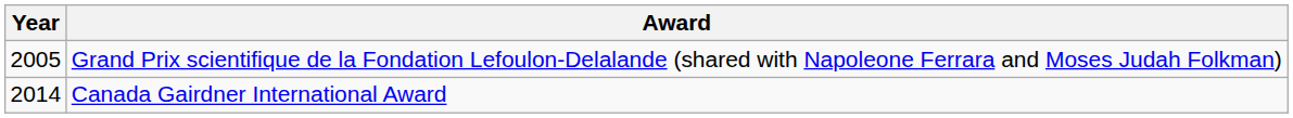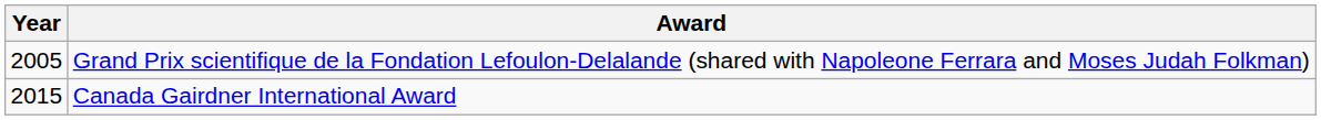 <table class="wikitable">
 <tr>
 <th>Year</th>
 <th>Award</th>
 </tr>
 <tr>
 <td>2005</td>
 <td><a href='#'>Grand Prix scientifique de la Fondation Lefoulon-Delalande</a> (shared with <a href='#'>Napoleone Ferrara</a> and <a href='#'>Moses Judah Folkman</a>)</td>
 </tr>
 <tr>
-<td>2014</td>
+<td>2015</td>
 <td><a href='#'>Canada Gairdner International Award</a></td>
 </tr>
 </table>
